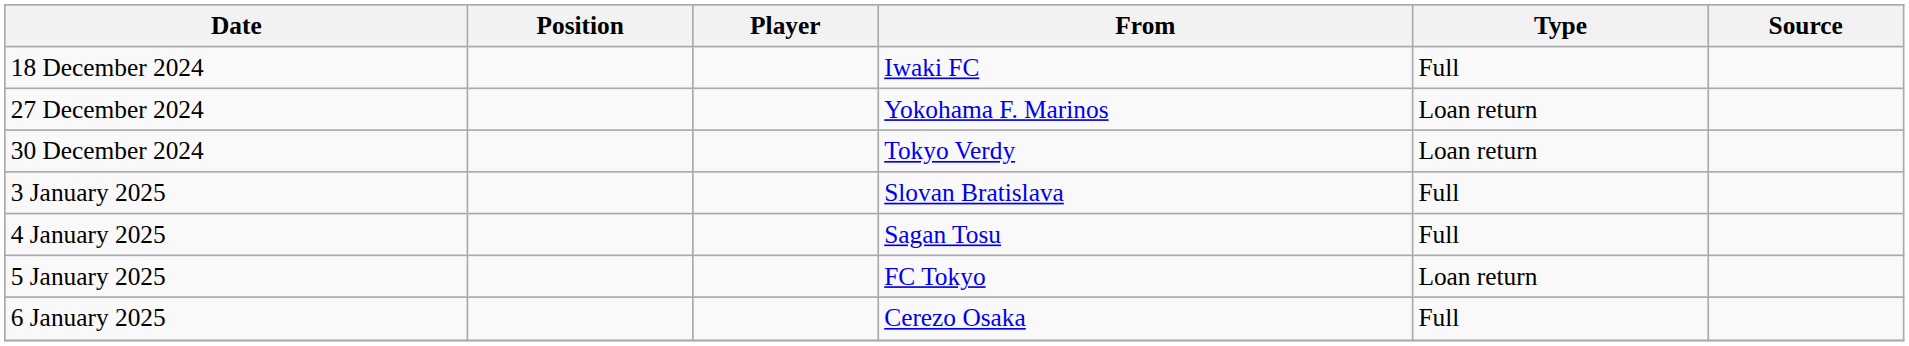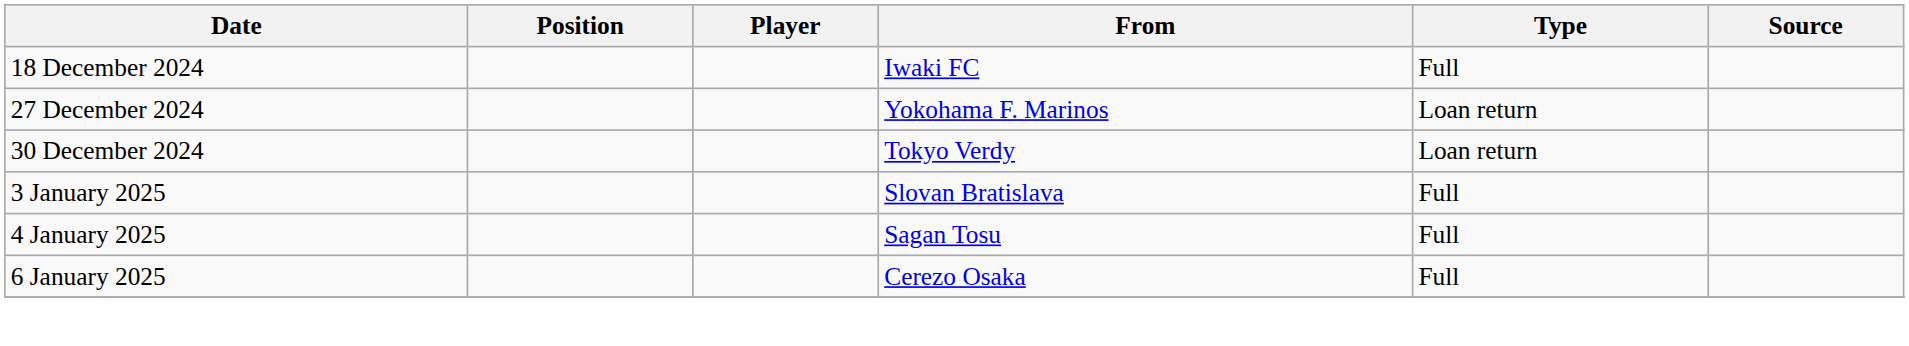 <table class="wikitable sortable" style="width:90%; text-align:center; font-size:95%; text-align:left;">
 <tr>
 <th>Date</th>
 <th>Position</th>
 <th>Player</th>
 <th>From</th>
 <th>Type</th>
 <th>Source</th>
 </tr>
 <tr>
 <td>18 December 2024</td>
 <td></td>
 <td></td>
 <td> <a href='#'>Iwaki FC</a></td>
 <td>Full</td>
 <td></td>
 </tr>
 <tr>
 <td>27 December 2024</td>
 <td></td>
 <td></td>
 <td> <a href='#'>Yokohama F. Marinos</a></td>
 <td>Loan return</td>
 <td></td>
 </tr>
 <tr>
 <td>30 December 2024</td>
 <td></td>
 <td></td>
 <td> <a href='#'>Tokyo Verdy</a></td>
 <td>Loan return</td>
 <td></td>
 </tr>
 <tr>
 <td>3 January 2025</td>
 <td></td>
 <td></td>
 <td> <a href='#'>Slovan Bratislava</a></td>
 <td>Full</td>
 <td></td>
 </tr>
 <tr>
 <td>4 January 2025</td>
 <td></td>
 <td></td>
 <td> <a href='#'>Sagan Tosu</a></td>
 <td>Full</td>
 <td></td>
 </tr>
 <tr>
-<td>5 January 2025</td>
-<td></td>
-<td></td>
-<td> <a href='#'>FC Tokyo</a></td>
-<td>Loan return</td>
-<td></td>
-</tr>
-<tr>
 <td>6 January 2025</td>
 <td></td>
 <td></td>
 <td> <a href='#'>Cerezo Osaka</a></td>
 <td>Full</td>
 <td></td>
 </tr>
 <tr>
 </tr>
 </table>
